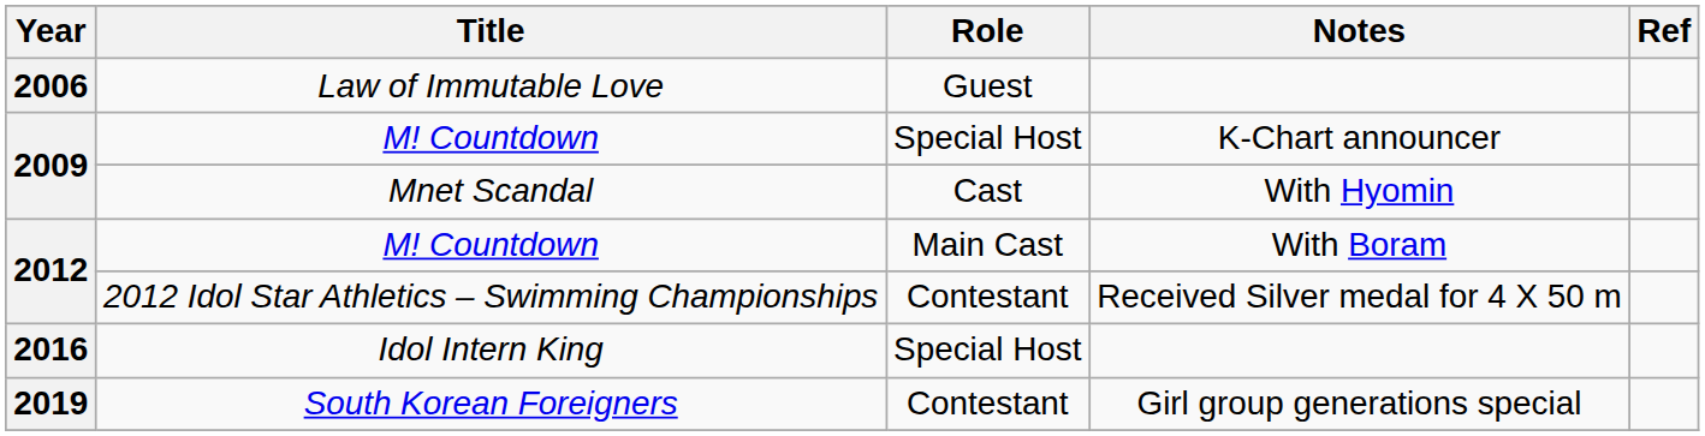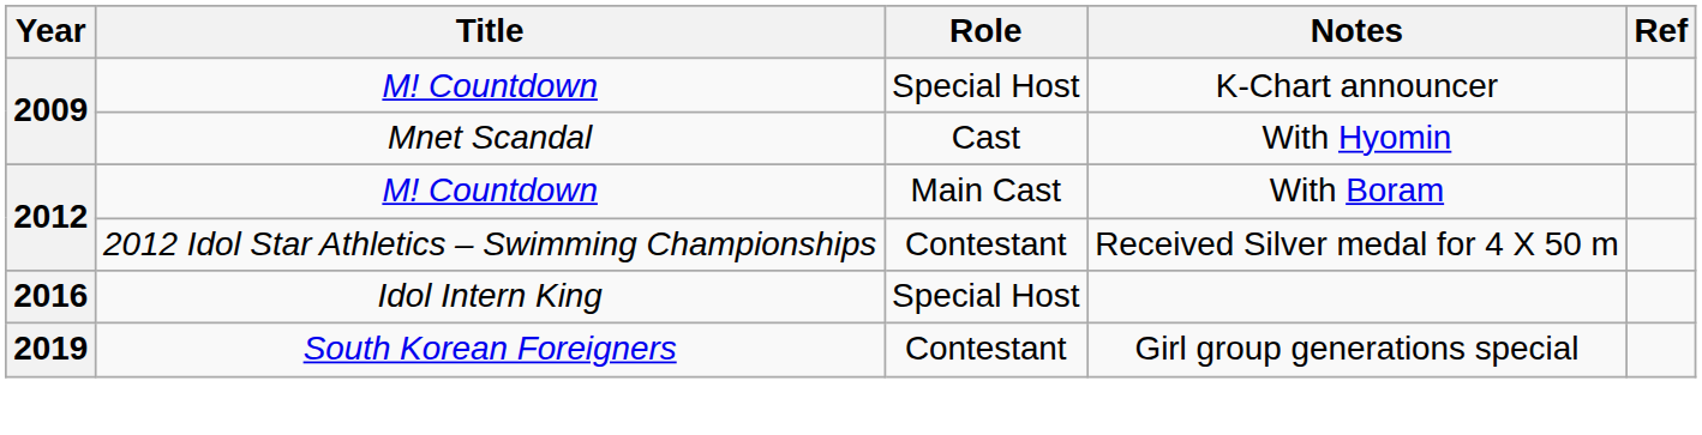 <table class="wikitable plainrowheaders" style="text-align:center">
 <tr>
 <th>Year</th>
 <th>Title</th>
 <th>Role</th>
 <th>Notes</th>
 <th>Ref</th>
-</tr>
-<tr>
-<th scope="row">2006</th>
-<td><em>Law of Immutable Love</em></td>
-<td>Guest</td>
-<td></td>
-<td></td>
 </tr>
 <tr>
 <th scope="row"   rowspan="2">2009</th>
 <td><a href='#'><em>M! Countdown</em></a></td>
 <td>Special Host</td>
 <td>K-Chart announcer</td>
 <td></td>
 </tr>
 <tr>
 <td><em>Mnet Scandal</em></td>
 <td>Cast</td>
 <td>With <a href='#'>Hyomin</a></td>
 <td></td>
 </tr>
 <tr>
 <th rowspan="2" scope="row">2012</th>
 <td><a href='#'><em>M! Countdown</em></a></td>
 <td>Main Cast</td>
 <td>With <a href='#'>Boram</a></td>
 <td></td>
 </tr>
 <tr>
 <td><em>2012 Idol Star Athletics – Swimming Championships</em></td>
 <td>Contestant</td>
 <td>Received Silver medal for 4 X 50 m</td>
 <td></td>
 </tr>
 <tr>
 <th scope="row">2016</th>
 <td><em>Idol Intern King</em></td>
 <td>Special Host</td>
 <td></td>
 <td></td>
 </tr>
 <tr>
 <th scope="row">2019</th>
 <td><em><a href='#'>South Korean Foreigners</a></em></td>
 <td>Contestant</td>
 <td>Girl group generations special</td>
 <td></td>
 </tr>
 </table>
